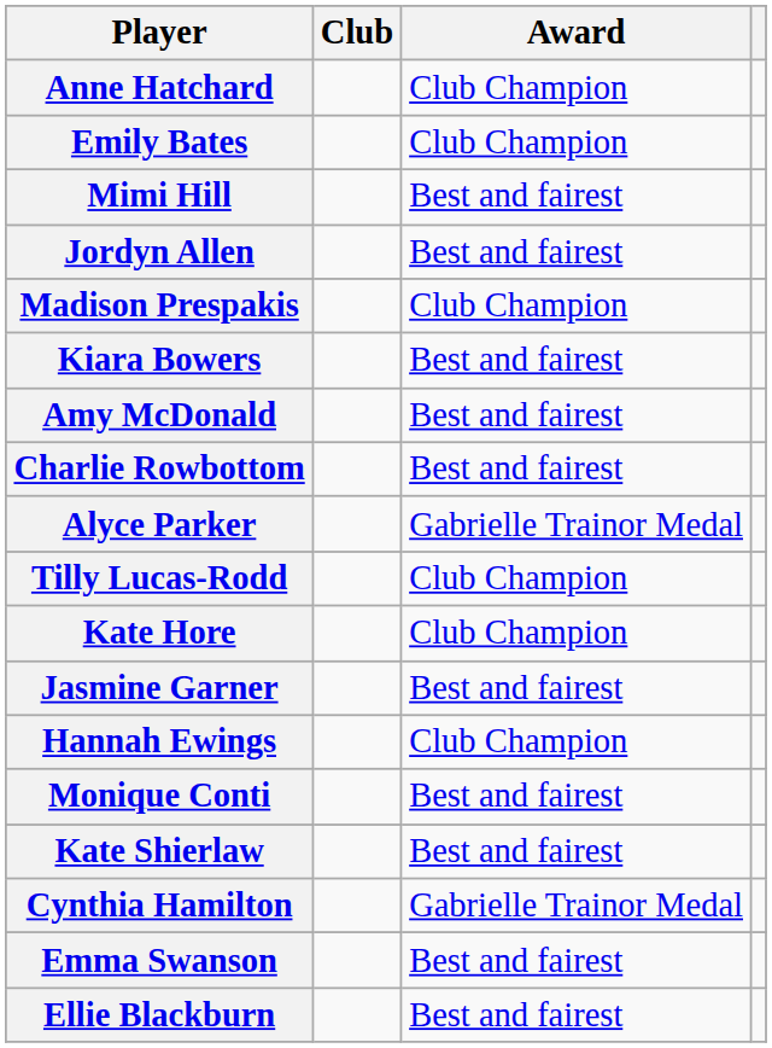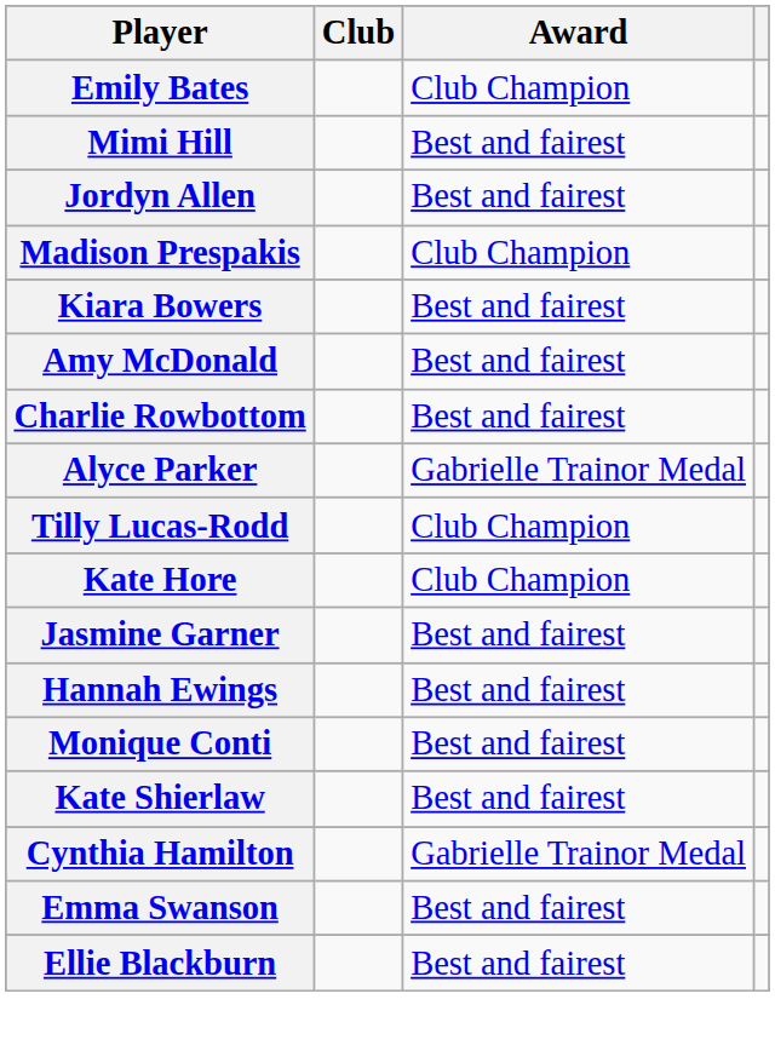 <table class="wikitable plainrowheaders">
 <tr>
 <th>Player</th>
 <th>Club</th>
 <th>Award</th>
 <th></th>
-</tr>
-<tr>
-<th scope=row><a href='#'>Anne Hatchard</a></th>
-<td></td>
-<td><a href='#'>Club Champion</a></td>
-<td align=center></td>
 </tr>
 <tr>
 <th scope=row><a href='#'>Emily Bates</a></th>
 <td></td>
 <td><a href='#'>Club Champion</a></td>
 <td align=center></td>
 </tr>
 <tr>
 <th scope=row><a href='#'>Mimi Hill</a></th>
 <td></td>
 <td><a href='#'>Best and fairest</a></td>
 <td align=center></td>
 </tr>
 <tr>
 <th scope=row><a href='#'>Jordyn Allen</a></th>
 <td></td>
 <td><a href='#'>Best and fairest</a></td>
 <td align=center></td>
 </tr>
 <tr>
 <th scope=row><a href='#'>Madison Prespakis</a></th>
 <td></td>
 <td><a href='#'>Club Champion</a></td>
 <td align=center></td>
 </tr>
 <tr>
 <th scope=row><a href='#'>Kiara Bowers</a></th>
 <td></td>
 <td><a href='#'>Best and fairest</a></td>
 <td align=center></td>
 </tr>
 <tr>
 <th scope=row><a href='#'>Amy McDonald</a></th>
 <td></td>
 <td><a href='#'>Best and fairest</a></td>
 <td align=center></td>
 </tr>
 <tr>
 <th scope=row><a href='#'>Charlie Rowbottom</a></th>
 <td></td>
 <td><a href='#'>Best and fairest</a></td>
 <td align=center></td>
 </tr>
 <tr>
 <th scope=row><a href='#'>Alyce Parker</a></th>
 <td></td>
 <td><a href='#'>Gabrielle Trainor Medal</a></td>
 <td align=center></td>
 </tr>
 <tr>
 <th scope=row><a href='#'>Tilly Lucas-Rodd</a></th>
 <td></td>
 <td><a href='#'>Club Champion</a></td>
 <td align=center></td>
 </tr>
 <tr>
 <th scope=row><a href='#'>Kate Hore</a></th>
 <td></td>
 <td><a href='#'>Club Champion</a></td>
 <td align=center></td>
 </tr>
 <tr>
 <th scope=row><a href='#'>Jasmine Garner</a></th>
 <td></td>
 <td><a href='#'>Best and fairest</a></td>
 <td align=center></td>
 </tr>
 <tr>
 <th scope=row><a href='#'>Hannah Ewings</a></th>
 <td></td>
-<td><a href='#'>Club Champion</a></td>
+<td><a href='#'>Best and fairest</a></td>
 <td align=center></td>
 </tr>
 <tr>
 <th scope=row><a href='#'>Monique Conti</a></th>
 <td></td>
 <td><a href='#'>Best and fairest</a></td>
 <td align=center></td>
 </tr>
 <tr>
 <th scope=row><a href='#'>Kate Shierlaw</a></th>
 <td></td>
 <td><a href='#'>Best and fairest</a></td>
 <td align=center></td>
 </tr>
 <tr>
 <th scope=row><a href='#'>Cynthia Hamilton</a></th>
 <td></td>
 <td><a href='#'>Gabrielle Trainor Medal</a></td>
 <td align=center></td>
 </tr>
 <tr>
 <th scope=row><a href='#'>Emma Swanson</a></th>
 <td></td>
 <td><a href='#'>Best and fairest</a></td>
 <td align=center></td>
 </tr>
 <tr>
 <th scope=row><a href='#'>Ellie Blackburn</a></th>
 <td></td>
 <td><a href='#'>Best and fairest</a></td>
 <td align=center></td>
 </tr>
 </table>
